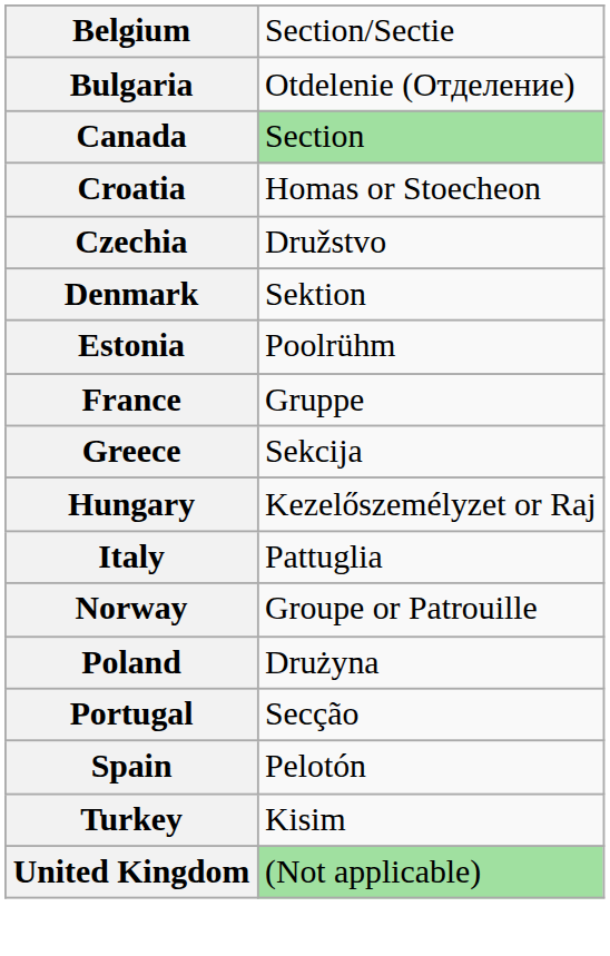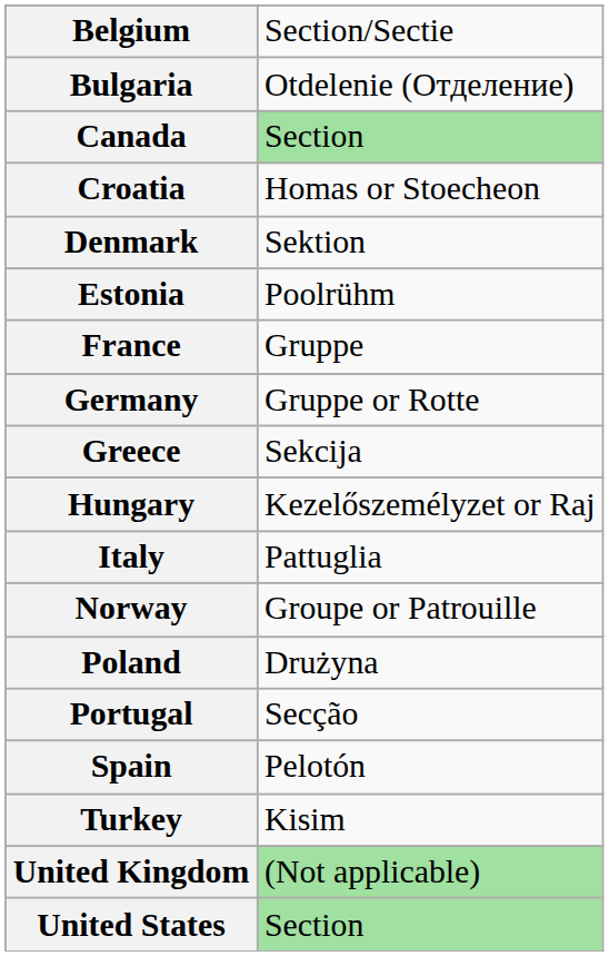 <table class="wikitable">
 <tr>
 <th>Belgium</th>
 <td>Section/Sectie</td>
 </tr>
 <tr>
 <th>Bulgaria</th>
 <td>Otdelenie (Отделение)</td>
 </tr>
 <tr>
 <th>Canada</th>
 <td bgcolor="#A0E0A0">Section</td>
 </tr>
 <tr>
 <th>Croatia</th>
 <td>Homas or Stoecheon</td>
 </tr>
 <tr>
-<th>Czechia</th>
-<td>Družstvo</td>
-</tr>
-<tr>
 <th>Denmark</th>
 <td>Sektion</td>
 </tr>
 <tr>
 <th>Estonia</th>
 <td>Poolrühm</td>
 </tr>
 <tr>
 <th>France</th>
 <td>Gruppe</td>
+</tr>
+<tr>
+<th>Germany</th>
+<td>Gruppe or Rotte</td>
 </tr>
 <tr>
 <th>Greece</th>
 <td>Sekcija</td>
 </tr>
 <tr>
 <th>Hungary</th>
 <td>Kezelőszemélyzet or Raj</td>
 </tr>
 <tr>
 <th>Italy</th>
 <td>Pattuglia</td>
 </tr>
 <tr>
 <th>Norway</th>
 <td>Groupe or Patrouille</td>
 </tr>
 <tr>
 <th>Poland</th>
 <td>Drużyna</td>
 </tr>
 <tr>
 <th>Portugal</th>
 <td>Secção</td>
 </tr>
 <tr>
 <th>Spain</th>
 <td>Pelotón</td>
 </tr>
 <tr>
 <th>Turkey</th>
 <td>Kisim</td>
 </tr>
 <tr>
 <th>United Kingdom</th>
 <td bgcolor="#A0E0A0">(Not applicable)</td>
 </tr>
+<tr>
+<th>United States</th>
+<td bgcolor="#A0E0A0">Section</td>
+</tr>
 </table>
